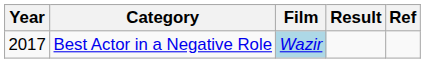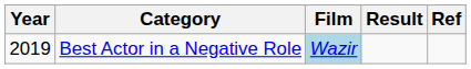 <table class="wikitable" style="text-align:center;">
 <tr>
 <th>Year</th>
 <th>Category</th>
 <th>Film</th>
 <th>Result</th>
 <th>Ref</th>
 </tr>
 <tr>
-<td>2017</td>
+<td>2019</td>
 <td><a href='#'>Best Actor in a Negative Role</a></td>
 <td style="background: lightblue;"><em><a href='#'>Wazir</a></em></td>
 <td></td>
 <td></td>
 </tr>
 </table>
